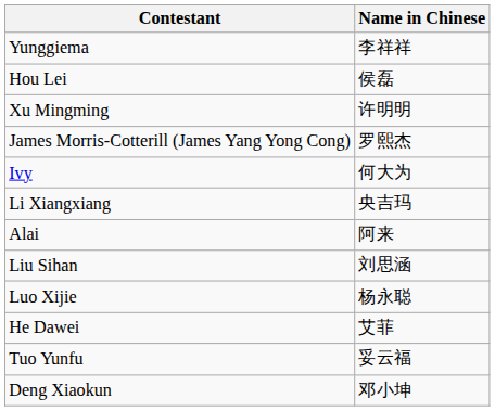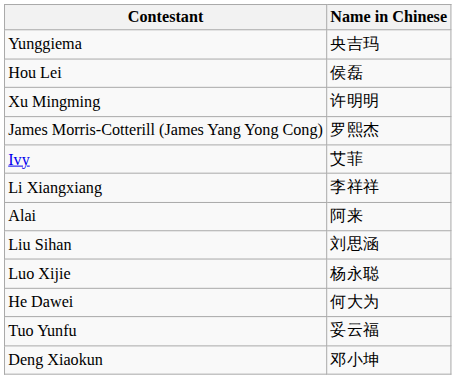 <table class="wikitable">
 <tr>
 <th>Contestant</th>
 <th>Name in Chinese</th>
 </tr>
 <tr>
 <td>Yunggiema</td>
-<td>李祥祥</td>
+<td>央吉玛</td>
 </tr>
 <tr>
 <td>Hou Lei</td>
 <td>侯磊</td>
 </tr>
 <tr>
 <td>Xu Mingming</td>
 <td>许明明</td>
 </tr>
 <tr>
 <td>James Morris-Cotterill (James Yang Yong Cong)</td>
 <td>罗熙杰</td>
 </tr>
 <tr>
 <td><a href='#'>Ivy</a></td>
-<td>何大为</td>
+<td>艾菲</td>
 </tr>
 <tr>
 <td>Li Xiangxiang</td>
-<td>央吉玛</td>
+<td>李祥祥</td>
 </tr>
 <tr>
 <td>Alai</td>
 <td>阿来</td>
 </tr>
 <tr>
 <td>Liu Sihan</td>
 <td>刘思涵</td>
 </tr>
 <tr>
 <td>Luo Xijie</td>
 <td>杨永聪</td>
 </tr>
 <tr>
 <td>He Dawei</td>
-<td>艾菲</td>
+<td>何大为</td>
 </tr>
 <tr>
 <td>Tuo Yunfu</td>
 <td>妥云福</td>
 </tr>
 <tr>
 <td>Deng Xiaokun</td>
 <td>邓小坤</td>
 </tr>
 </table>
